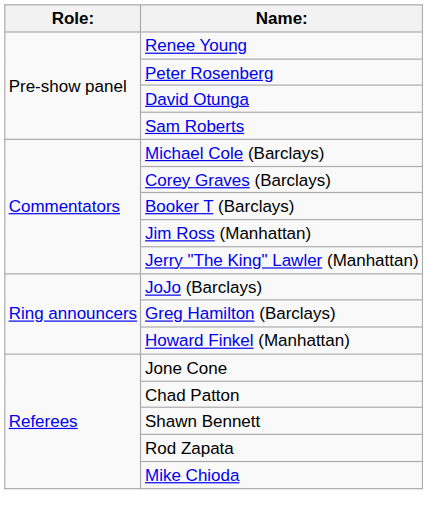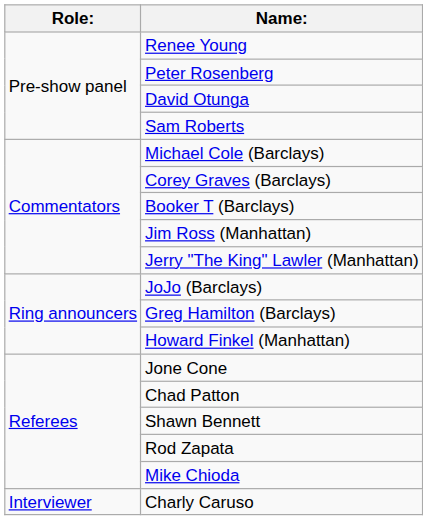 <table class=wikitable style="font-size:90%; margin: 0.5em 0 0.5em 1em; float: right; clear: right;">
 <tr>
 <th>Role:</th>
 <th>Name:</th>
 </tr>
 <tr>
 <td rowspan=4>Pre-show panel</td>
 <td><a href='#'>Renee Young</a></td>
 </tr>
 <tr>
 <td><a href='#'>Peter Rosenberg</a></td>
 </tr>
 <tr>
 <td><a href='#'>David Otunga</a></td>
 </tr>
 <tr>
 <td><a href='#'>Sam Roberts</a></td>
 </tr>
 <tr>
 <td rowspan=5><a href='#'>Commentators</a></td>
 <td><a href='#'>Michael Cole</a> (Barclays)</td>
 </tr>
 <tr>
 <td><a href='#'>Corey Graves</a> (Barclays)</td>
 </tr>
 <tr>
 <td><a href='#'>Booker T</a> (Barclays)</td>
 </tr>
 <tr>
 <td><a href='#'>Jim Ross</a> (Manhattan)</td>
 </tr>
 <tr>
 <td><a href='#'>Jerry "The King" Lawler</a> (Manhattan)</td>
 </tr>
 <tr>
 <td rowspan=3><a href='#'>Ring announcers</a></td>
 <td><a href='#'>JoJo</a> (Barclays)</td>
 </tr>
 <tr>
 <td><a href='#'>Greg Hamilton</a> (Barclays)</td>
 </tr>
 <tr>
 <td><a href='#'>Howard Finkel</a> (Manhattan)</td>
 </tr>
 <tr>
 <td rowspan=5><a href='#'>Referees</a></td>
 <td>Jone Cone</td>
 </tr>
 <tr>
 <td>Chad Patton</td>
 </tr>
 <tr>
 <td>Shawn Bennett</td>
 </tr>
 <tr>
 <td>Rod Zapata</td>
 </tr>
 <tr>
 <td><a href='#'>Mike Chioda</a></td>
 </tr>
+<tr>
+<td rowspan=1><a href='#'>Interviewer</a></td>
+<td>Charly Caruso</td>
+</tr>
 </table>
